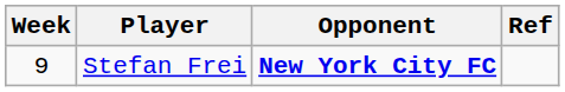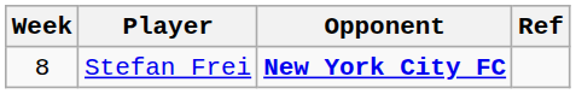 <table class=wikitable>
 <tr>
 <th>Week</th>
 <th>Player</th>
 <th>Opponent</th>
 <th>Ref</th>
 </tr>
 <tr>
-<td align=center>9</td>
+<td align=center>8</td>
 <td> <a href='#'>Stefan Frei</a></td>
 <td><strong><a href='#'>New York City FC</a></strong></td>
 <td></td>
 </tr>
 </table>
